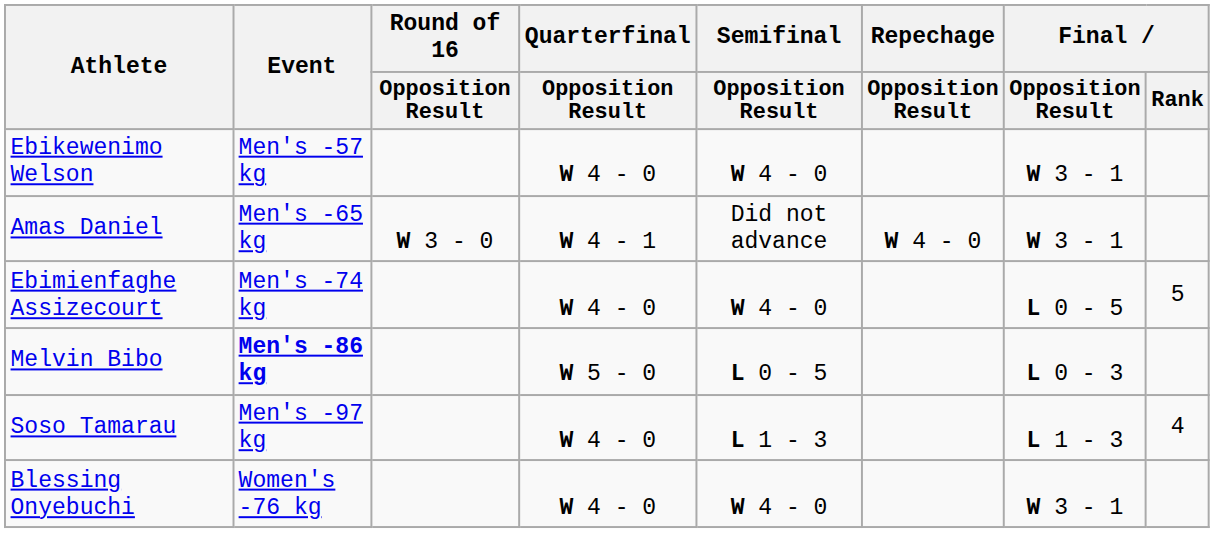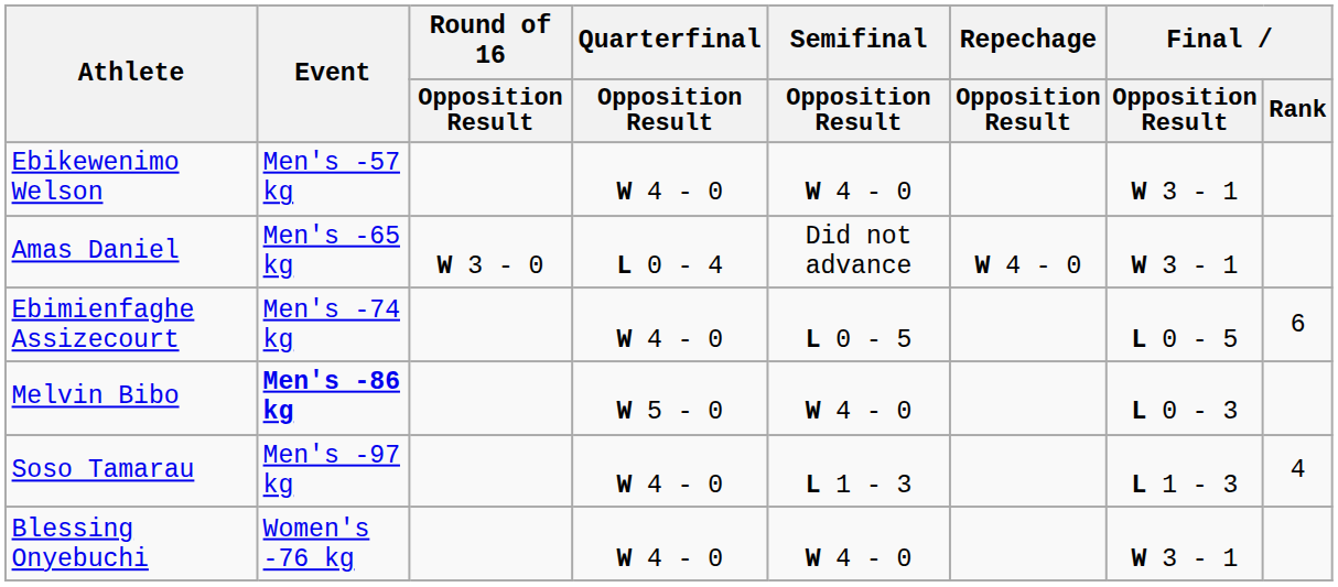 <table class="wikitable" style="font-size:90%;">
 <tr>
 <th rowspan=2>Athlete</th>
 <th rowspan=2>Event</th>
 <th>Round of 16</th>
 <th>Quarterfinal</th>
 <th>Semifinal</th>
 <th>Repechage</th>
 <th colspan=2>Final / </th>
 </tr>
 <tr style="font-size: 95%">
 <th>Opposition<br>Result</th>
 <th>Opposition<br>Result</th>
 <th>Opposition<br>Result</th>
 <th>Opposition<br>Result</th>
 <th>Opposition<br>Result</th>
 <th>Rank</th>
 </tr>
 <tr align=center>
 <td align=left><a href='#'>Ebikewenimo Welson</a></td>
 <td align=left><a href='#'>Men's -57 kg</a></td>
 <td></td>
 <td><br><strong>W</strong> 4 - 0</td>
 <td><br><strong>W</strong> 4 - 0</td>
 <td></td>
 <td><br><strong>W</strong> 3 - 1</td>
 <td></td>
 </tr>
 <tr align=center>
 <td align=left><a href='#'>Amas Daniel</a></td>
 <td align=left><a href='#'>Men's -65 kg</a></td>
 <td><br><strong>W</strong> 3 - 0</td>
-<td><br><strong>W</strong> 4 - 1</td>
+<td><br><strong>L</strong> 0 - 4</td>
 <td>Did not advance</td>
 <td><br><strong>W</strong> 4 - 0</td>
 <td><br><strong>W</strong> 3 - 1</td>
 <td></td>
 </tr>
 <tr align=center>
 <td align=left><a href='#'>Ebimienfaghe Assizecourt</a></td>
 <td align=left><a href='#'>Men's -74 kg</a></td>
 <td></td>
 <td><br><strong>W</strong> 4 - 0</td>
-<td><br><strong>W</strong> 4 - 0</td>
+<td><br><strong>L</strong> 0 - 5</td>
 <td></td>
 <td><br><strong>L</strong> 0 - 5</td>
-<td>5</td>
+<td>6</td>
 </tr>
 <tr align=center>
 <td align=left><a href='#'>Melvin Bibo</a></td>
 <td align=left><strong><a href='#'>Men's -86 kg</a></strong></td>
 <td></td>
 <td><br><strong>W</strong> 5 - 0</td>
-<td><br><strong>L</strong> 0 - 5</td>
+<td><br><strong>W</strong> 4 - 0</td>
 <td></td>
 <td><br><strong>L</strong> 0 - 3</td>
 <td></td>
 </tr>
 <tr align=center>
 <td align=left><a href='#'>Soso Tamarau</a></td>
 <td align=left><a href='#'>Men's -97 kg</a></td>
 <td></td>
 <td><br><strong>W</strong> 4 - 0</td>
 <td><br><strong>L</strong> 1 - 3</td>
 <td></td>
 <td><br><strong>L</strong> 1 - 3</td>
 <td>4</td>
 </tr>
 <tr align=center>
 <td align=left><a href='#'>Blessing Onyebuchi</a></td>
 <td align=left><a href='#'>Women's -76 kg</a></td>
 <td></td>
 <td><br><strong>W</strong> 4 - 0</td>
 <td><br><strong>W</strong> 4 - 0</td>
 <td></td>
 <td><br><strong>W</strong> 3 - 1</td>
 <td></td>
 </tr>
 </table>
